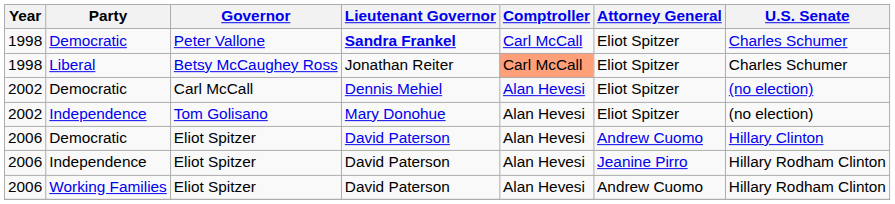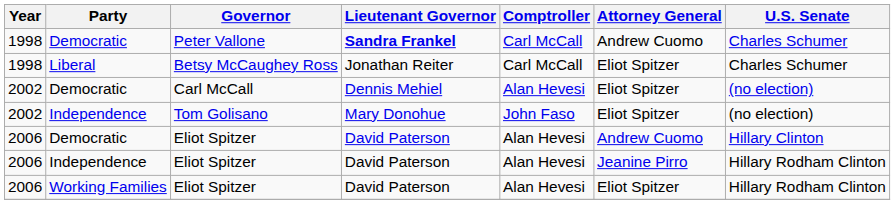 <table class="wikitable" style="text-align:left">
 <tr>
 <th>Year</th>
 <th>Party</th>
 <th><a href='#'>Governor</a></th>
 <th><a href='#'>Lieutenant Governor</a></th>
 <th><a href='#'>Comptroller</a></th>
 <th><a href='#'>Attorney General</a></th>
 <th><a href='#'>U.S. Senate</a></th>
 </tr>
 <tr>
 <td>1998</td>
 <td><a href='#'>Democratic</a></td>
 <td><a href='#'>Peter Vallone</a></td>
 <td><strong><a href='#'>Sandra Frankel</a></strong></td>
 <td><a href='#'>Carl McCall</a></td>
-<td>Eliot Spitzer</td>
+<td>Andrew Cuomo</td>
 <td><a href='#'>Charles Schumer</a></td>
 </tr>
 <tr>
 <td>1998</td>
 <td><a href='#'>Liberal</a></td>
 <td><a href='#'>Betsy McCaughey Ross</a></td>
 <td>Jonathan Reiter</td>
-<td style="background: lightsalmon;">Carl McCall</td>
+<td>Carl McCall</td>
 <td>Eliot Spitzer</td>
 <td>Charles Schumer</td>
 </tr>
 <tr>
 <td>2002</td>
 <td>Democratic</td>
 <td>Carl McCall</td>
 <td><a href='#'>Dennis Mehiel</a></td>
 <td><a href='#'>Alan Hevesi</a></td>
 <td>Eliot Spitzer</td>
 <td><a href='#'>(no election)</a></td>
 </tr>
 <tr>
 <td>2002</td>
 <td><a href='#'>Independence</a></td>
 <td><a href='#'>Tom Golisano</a></td>
 <td><a href='#'>Mary Donohue</a></td>
-<td>Alan Hevesi</td>
+<td><a href='#'>John Faso</a></td>
 <td>Eliot Spitzer</td>
 <td>(no election)</td>
 </tr>
 <tr>
 <td>2006</td>
 <td>Democratic</td>
 <td>Eliot Spitzer</td>
 <td><a href='#'>David Paterson</a></td>
 <td>Alan Hevesi</td>
 <td><a href='#'>Andrew Cuomo</a></td>
 <td><a href='#'>Hillary Clinton</a></td>
 </tr>
 <tr>
 <td>2006</td>
 <td>Independence</td>
 <td>Eliot Spitzer</td>
 <td>David Paterson</td>
 <td>Alan Hevesi</td>
 <td><a href='#'>Jeanine Pirro</a></td>
 <td>Hillary Rodham Clinton</td>
 </tr>
 <tr>
 <td>2006</td>
 <td><a href='#'>Working Families</a></td>
 <td>Eliot Spitzer</td>
 <td>David Paterson</td>
 <td>Alan Hevesi</td>
-<td>Andrew Cuomo</td>
+<td>Eliot Spitzer</td>
 <td>Hillary Rodham Clinton</td>
 </tr>
 <tr>
 </tr>
 </table>
